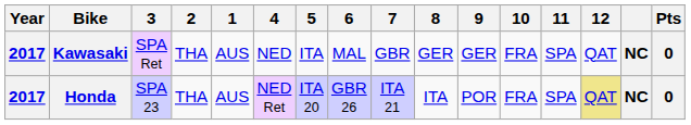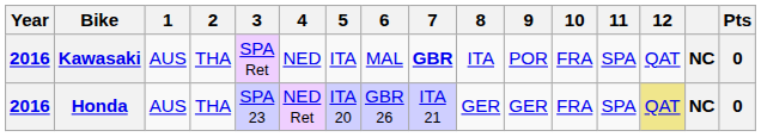 <table class="wikitable" style="text-align:center; font-size:90%">
 <tr>
 <th>Year</th>
 <th>Bike</th>
+<th>1</th>
+<th>2</th>
 <th>3</th>
-<th>2</th>
-<th>1</th>
 <th>4</th>
 <th>5</th>
 <th>6</th>
 <th>7</th>
 <th>8</th>
 <th>9</th>
 <th>10</th>
 <th>11</th>
 <th>12</th>
 <th></th>
 <th>Pts</th>
 </tr>
 <tr>
-<th><a href='#'>2017</a></th>
+<th><a href='#'>2016</a></th>
 <th><a href='#'>Kawasaki</a></th>
+<td><a href='#'>AUS</a></td>
+<td><a href='#'>THA</a></td>
 <td style="background:#EFCFFF;"><a href='#'>SPA</a><br><small>Ret</small></td>
-<td><a href='#'>THA</a></td>
-<td><a href='#'>AUS</a></td>
 <td><a href='#'>NED</a></td>
 <td><a href='#'>ITA</a></td>
 <td><a href='#'>MAL</a></td>
-<td><a href='#'>GBR</a></td>
-<td><a href='#'>GER</a></td>
-<td><a href='#'>GER</a></td>
+<td><strong><a href='#'>GBR</a></strong></td>
+<td><a href='#'>ITA</a></td>
+<td><a href='#'>POR</a></td>
 <td><a href='#'>FRA</a></td>
 <td><a href='#'>SPA</a></td>
 <td><a href='#'>QAT</a></td>
 <th>NC</th>
 <th>0</th>
 </tr>
 <tr>
-<th><a href='#'>2017</a></th>
+<th><a href='#'>2016</a></th>
 <th><a href='#'>Honda</a></th>
+<td><a href='#'>AUS</a></td>
+<td><a href='#'>THA</a></td>
 <td style="background:#cfcfff;"><a href='#'>SPA</a><br><small>23</small></td>
-<td><a href='#'>THA</a></td>
-<td><a href='#'>AUS</a></td>
 <td style="background:#EFCFFF;"><a href='#'>NED</a><br><small>Ret</small></td>
 <td style="background:#cfcfff;"><a href='#'>ITA</a><br><small>20</small></td>
 <td style="background:#cfcfff;"><a href='#'>GBR</a><br><small>26</small></td>
 <td style="background:#cfcfff;"><a href='#'>ITA</a><br><small>21</small></td>
-<td><a href='#'>ITA</a></td>
-<td><a href='#'>POR</a></td>
+<td><a href='#'>GER</a></td>
+<td><a href='#'>GER</a></td>
 <td><a href='#'>FRA</a></td>
 <td><a href='#'>SPA</a></td>
 <td style="background: khaki;"><a href='#'>QAT</a></td>
 <th>NC</th>
 <th>0</th>
 </tr>
 </table>
